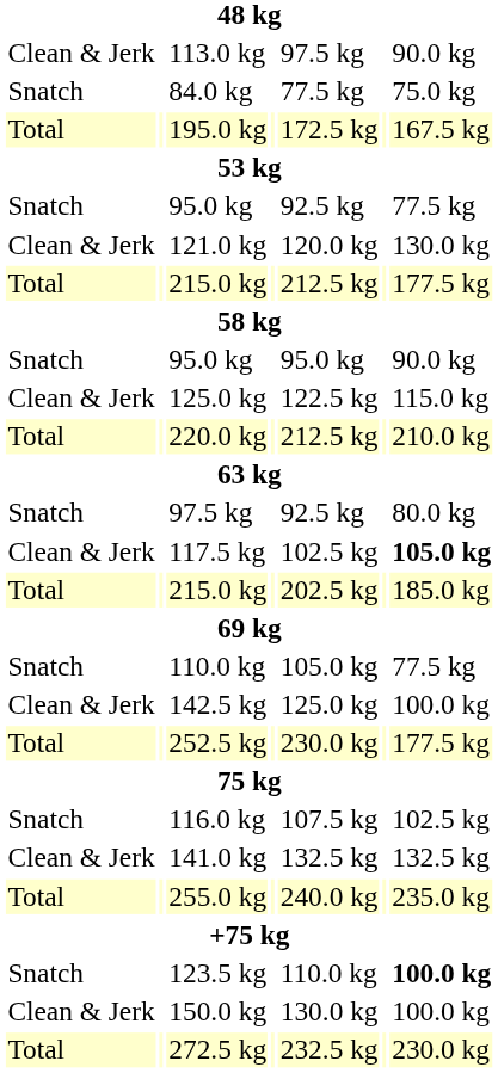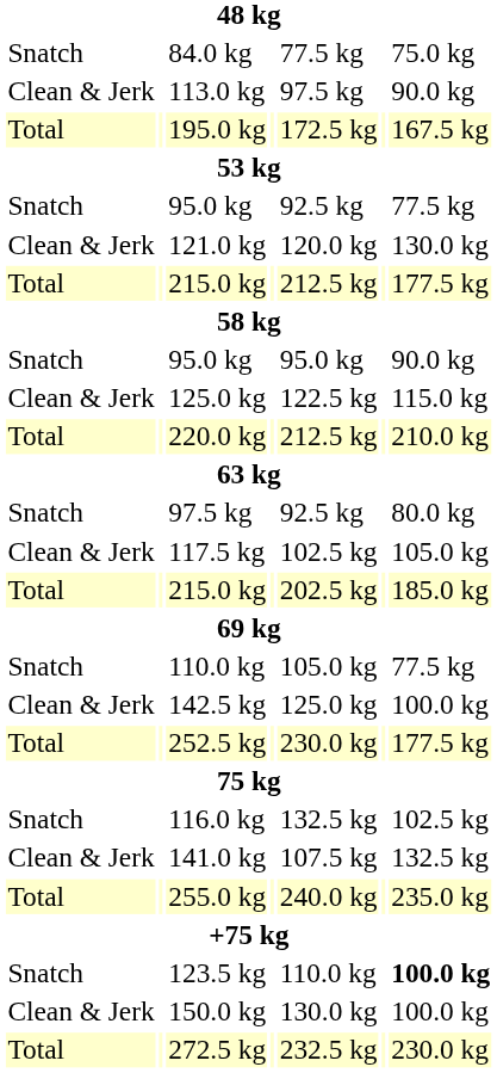 <table>
 <tr>
 <th colspan=7>48 kg</th>
+</tr>
+<tr>
+<td>Snatch</td>
+<td></td>
+<td>84.0 kg<br></td>
+<td></td>
+<td>77.5 kg</td>
+<td></td>
+<td>75.0 kg</td>
 </tr>
 <tr>
 <td>Clean & Jerk</td>
 <td></td>
 <td>113.0 kg<br></td>
 <td></td>
 <td>97.5 kg</td>
 <td></td>
 <td>90.0 kg</td>
-</tr>
-<tr>
-<td>Snatch</td>
-<td></td>
-<td>84.0 kg<br></td>
-<td></td>
-<td>77.5 kg</td>
-<td></td>
-<td>75.0 kg</td>
 </tr>
 <tr bgcolor=ffffcc>
 <td>Total</td>
 <td></td>
 <td>195.0 kg<br></td>
 <td></td>
 <td>172.5 kg</td>
 <td></td>
 <td>167.5 kg</td>
 </tr>
 <tr>
 <th colspan=7>53 kg</th>
 </tr>
 <tr>
 <td>Snatch</td>
 <td></td>
 <td>95.0 kg</td>
 <td></td>
 <td>92.5 kg</td>
 <td></td>
 <td>77.5 kg</td>
 </tr>
 <tr>
 <td>Clean & Jerk</td>
 <td></td>
 <td>121.0 kg<br></td>
 <td></td>
 <td>120.0 kg</td>
 <td></td>
 <td>130.0 kg</td>
 </tr>
 <tr bgcolor=ffffcc>
 <td>Total</td>
 <td></td>
 <td>215.0 kg</td>
 <td></td>
 <td>212.5 kg</td>
 <td></td>
 <td>177.5 kg</td>
 </tr>
 <tr>
 <th colspan=7>58 kg</th>
 </tr>
 <tr>
 <td>Snatch</td>
 <td></td>
 <td>95.0 kg</td>
 <td></td>
 <td>95.0 kg</td>
 <td></td>
 <td>90.0 kg</td>
 </tr>
 <tr>
 <td>Clean & Jerk</td>
 <td></td>
 <td>125.0 kg</td>
 <td></td>
 <td>122.5 kg</td>
 <td></td>
 <td>115.0 kg</td>
 </tr>
 <tr bgcolor=ffffcc>
 <td>Total</td>
 <td></td>
 <td>220.0 kg</td>
 <td></td>
 <td>212.5 kg</td>
 <td></td>
 <td>210.0 kg</td>
 </tr>
 <tr>
 <th colspan=7>63 kg</th>
 </tr>
 <tr>
 <td>Snatch</td>
 <td></td>
 <td>97.5 kg</td>
 <td></td>
 <td>92.5 kg</td>
 <td></td>
 <td>80.0 kg</td>
 </tr>
 <tr>
 <td>Clean & Jerk</td>
 <td></td>
 <td>117.5 kg</td>
 <td></td>
 <td>102.5 kg</td>
 <td></td>
-<td><strong>105.0 kg</strong></td>
+<td>105.0 kg</td>
 </tr>
 <tr bgcolor=ffffcc>
 <td>Total</td>
 <td></td>
 <td>215.0 kg</td>
 <td></td>
 <td>202.5 kg</td>
 <td></td>
 <td>185.0 kg</td>
 </tr>
 <tr>
 <th colspan=7>69 kg</th>
 </tr>
 <tr>
 <td>Snatch</td>
 <td></td>
 <td>110.0 kg</td>
 <td></td>
 <td>105.0 kg</td>
 <td></td>
 <td>77.5 kg</td>
 </tr>
 <tr>
 <td>Clean & Jerk</td>
 <td></td>
 <td>142.5 kg<br></td>
 <td></td>
 <td>125.0 kg</td>
 <td></td>
 <td>100.0 kg</td>
 </tr>
 <tr bgcolor=ffffcc>
 <td>Total</td>
 <td></td>
 <td>252.5 kg<br></td>
 <td></td>
 <td>230.0 kg</td>
 <td></td>
 <td>177.5 kg</td>
 </tr>
 <tr>
 <th colspan=7>75 kg</th>
 </tr>
 <tr>
 <td>Snatch</td>
 <td></td>
 <td>116.0 kg<br></td>
 <td></td>
-<td>107.5 kg</td>
+<td>132.5 kg</td>
 <td></td>
 <td>102.5 kg</td>
 </tr>
 <tr>
 <td>Clean & Jerk</td>
 <td></td>
 <td>141.0 kg<br></td>
 <td></td>
-<td>132.5 kg</td>
+<td>107.5 kg</td>
 <td></td>
 <td>132.5 kg</td>
 </tr>
 <tr bgcolor=ffffcc>
 <td>Total</td>
 <td></td>
 <td>255.0 kg<br></td>
 <td></td>
 <td>240.0 kg</td>
 <td></td>
 <td>235.0 kg</td>
 </tr>
 <tr>
 <th colspan=7>+75 kg</th>
 </tr>
 <tr>
 <td>Snatch</td>
 <td></td>
 <td>123.5 kg<br></td>
 <td></td>
 <td>110.0 kg</td>
 <td></td>
 <td><strong>100.0 kg</strong></td>
 </tr>
 <tr>
 <td>Clean & Jerk</td>
 <td></td>
 <td>150.0 kg</td>
 <td></td>
 <td>130.0 kg</td>
 <td></td>
 <td>100.0 kg</td>
 </tr>
 <tr bgcolor=ffffcc>
 <td>Total</td>
 <td></td>
 <td>272.5 kg</td>
 <td></td>
 <td>232.5 kg</td>
 <td></td>
 <td>230.0 kg</td>
 </tr>
 </table>
